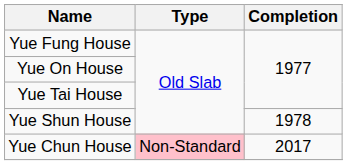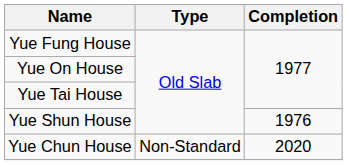 <table class="wikitable" style="text-align: center">
 <tr>
 <th>Name</th>
 <th>Type</th>
 <th>Completion</th>
 </tr>
 <tr>
 <td>Yue Fung House</td>
 <td rowspan="4"><a href='#'>Old Slab</a></td>
 <td rowspan="3">1977</td>
 </tr>
 <tr>
 <td>Yue On House</td>
 </tr>
 <tr>
 <td>Yue Tai House</td>
 </tr>
 <tr>
 <td>Yue Shun House</td>
-<td rowspan="1">1978</td>
+<td rowspan="1">1976</td>
 </tr>
 <tr>
 <td>Yue Chun House</td>
-<td style="background: pink;">Non-Standard</td>
-<td>2017</td>
+<td>Non-Standard</td>
+<td>2020</td>
 </tr>
 <tr>
 </tr>
 </table>
